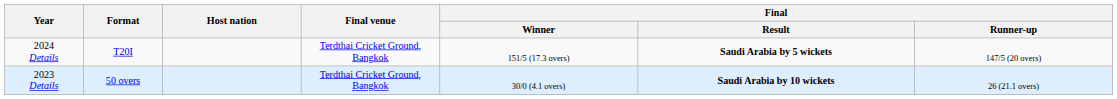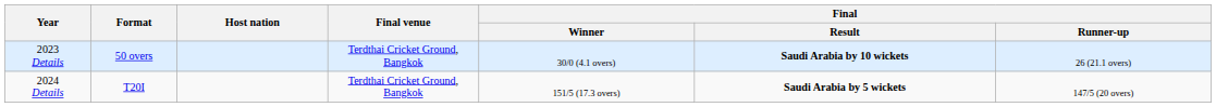 <table class="wikitable sortable" style="font-size:90%; width: 100%; text-align: center;">
 <tr>
 <th rowspan=2 width=4%>Year</th>
 <th rowspan=2 width=4%>Format</th>
 <th rowspan=2 width=7%>Host nation</th>
 <th rowspan=2 width=7%>Final venue</th>
 <th colspan=3>Final</th>
 </tr>
 <tr>
 <th width=10%>Winner</th>
 <th width=14%>Result</th>
 <th width=10%>Runner-up</th>
 </tr>
+<tr style="background:#ddeeff">
+<td>2023<br><em><a href='#'>Details</a></em></td>
+<td><a href='#'>50 overs</a></td>
+<td></td>
+<td><a href='#'>Terdthai Cricket Ground</a>,<br><a href='#'>Bangkok</a></td>
+<td><br> <small>30/0 (4.1 overs)</small></td>
+<td><strong>Saudi Arabia by 10 wickets</strong><br></td>
+<td><br> <small>26 (21.1 overs)</small></td>
+</tr>
 <tr>
 <td>2024<br><em><a href='#'>Details</a></em></td>
 <td><a href='#'>T20I</a></td>
 <td></td>
 <td><a href='#'>Terdthai Cricket Ground</a>,<br><a href='#'>Bangkok</a></td>
 <td><br> <small>151/5 (17.3 overs)</small></td>
 <td><strong>Saudi Arabia by 5 wickets</strong> </td>
 <td><br> <small>147/5 (20 overs)</small></td>
 </tr>
-<tr style="background:#ddeeff">
-<td>2023<br><em><a href='#'>Details</a></em></td>
-<td><a href='#'>50 overs</a></td>
-<td></td>
-<td><a href='#'>Terdthai Cricket Ground</a>,<br><a href='#'>Bangkok</a></td>
-<td><br> <small>30/0 (4.1 overs)</small></td>
-<td><strong>Saudi Arabia by 10 wickets</strong><br></td>
-<td><br> <small>26 (21.1 overs)</small></td>
-</tr>
 </table>
